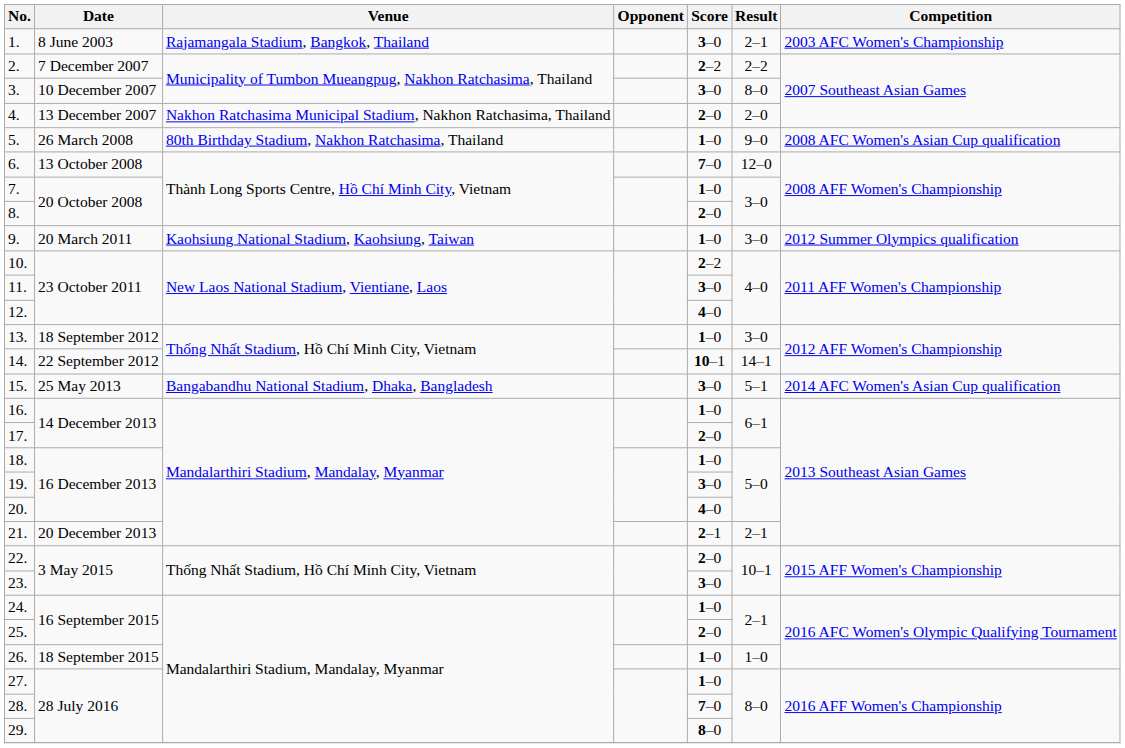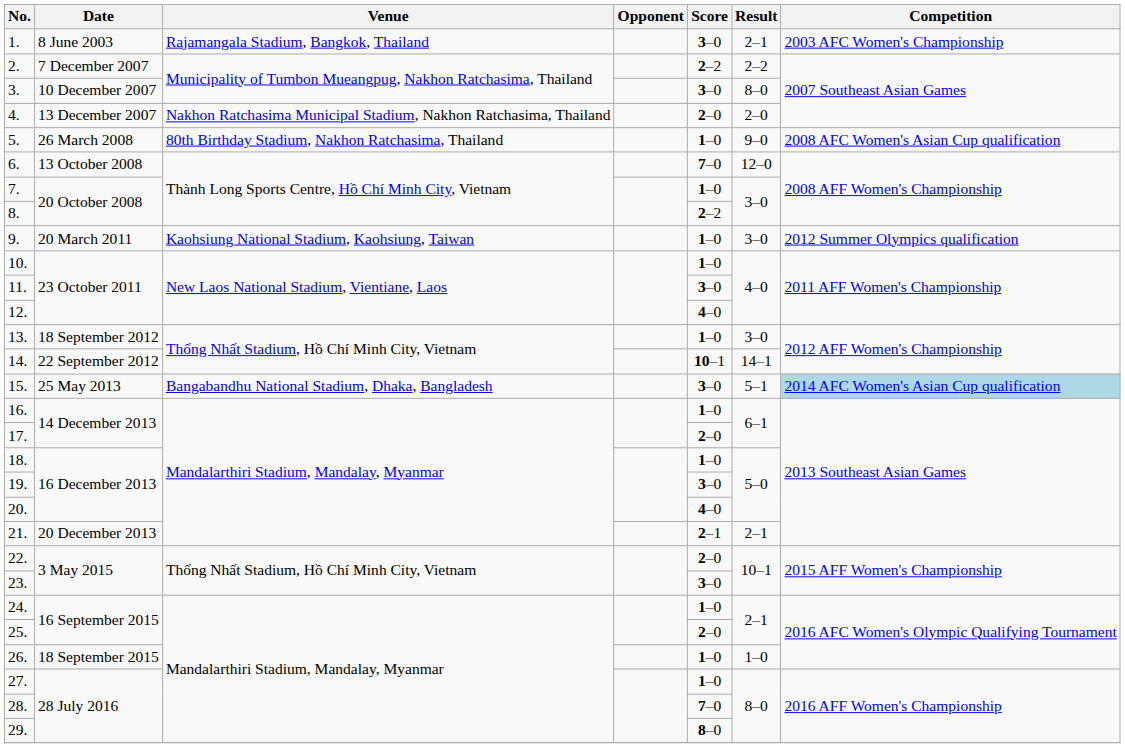 <table class="wikitable">
 <tr>
 <th>No.</th>
 <th>Date</th>
 <th>Venue</th>
 <th>Opponent</th>
 <th>Score</th>
 <th>Result</th>
 <th>Competition</th>
 </tr>
 <tr>
 <td>1.</td>
 <td>8 June 2003</td>
 <td><a href='#'>Rajamangala Stadium</a>, <a href='#'>Bangkok</a>, <a href='#'>Thailand</a></td>
 <td></td>
 <td align=center><strong>3</strong>–0</td>
 <td align=center>2–1</td>
 <td><a href='#'>2003 AFC Women's Championship</a></td>
 </tr>
 <tr>
 <td>2.</td>
 <td>7 December 2007</td>
 <td rowspan=2><a href='#'>Municipality of Tumbon Mueangpug</a>, <a href='#'>Nakhon Ratchasima</a>, Thailand</td>
 <td></td>
 <td align=center><strong>2</strong>–2</td>
 <td align=center>2–2</td>
 <td rowspan=3><a href='#'>2007 Southeast Asian Games</a></td>
 </tr>
 <tr>
 <td>3.</td>
 <td>10 December 2007</td>
 <td></td>
 <td align=center><strong>3</strong>–0</td>
 <td align=center>8–0</td>
 </tr>
 <tr>
 <td>4.</td>
 <td>13 December 2007</td>
 <td><a href='#'>Nakhon Ratchasima Municipal Stadium</a>, Nakhon Ratchasima, Thailand</td>
 <td></td>
 <td align=center><strong>2</strong>–0</td>
 <td align=center>2–0</td>
 </tr>
 <tr>
 <td>5.</td>
 <td>26 March 2008</td>
 <td><a href='#'>80th Birthday Stadium</a>, <a href='#'>Nakhon Ratchasima</a>, Thailand</td>
 <td></td>
 <td align=center><strong>1</strong>–0</td>
 <td align=center>9–0</td>
 <td><a href='#'>2008 AFC Women's Asian Cup qualification</a></td>
 </tr>
 <tr>
 <td>6.</td>
 <td>13 October 2008</td>
 <td rowspan=3>Thành Long Sports Centre, <a href='#'>Hồ Chí Minh City</a>, Vietnam</td>
 <td></td>
 <td align=center><strong>7</strong>–0</td>
 <td align=center>12–0</td>
 <td rowspan=3><a href='#'>2008 AFF Women's Championship</a></td>
 </tr>
 <tr>
 <td>7.</td>
 <td rowspan=2>20 October 2008</td>
 <td rowspan=2></td>
 <td align=center><strong>1</strong>–0</td>
 <td rowspan=2 align=center>3–0</td>
 </tr>
 <tr>
 <td>8.</td>
-<td align=center><strong>2</strong>–0</td>
+<td align=center><strong>2</strong>–2</td>
 </tr>
 <tr>
 <td>9.</td>
 <td>20 March 2011</td>
 <td><a href='#'>Kaohsiung National Stadium</a>, <a href='#'>Kaohsiung</a>, <a href='#'>Taiwan</a></td>
 <td></td>
 <td align=center><strong>1</strong>–0</td>
 <td align=center>3–0</td>
 <td><a href='#'>2012 Summer Olympics qualification</a></td>
 </tr>
 <tr>
 <td>10.</td>
 <td rowspan=3>23 October 2011</td>
 <td rowspan=3><a href='#'>New Laos National Stadium</a>, <a href='#'>Vientiane</a>, <a href='#'>Laos</a></td>
 <td rowspan=3></td>
-<td align=center><strong>2</strong>–2</td>
+<td align=center><strong>1</strong>–0</td>
 <td rowspan=3 align=center>4–0</td>
 <td rowspan=3><a href='#'>2011 AFF Women's Championship</a></td>
 </tr>
 <tr>
 <td>11.</td>
 <td align=center><strong>3</strong>–0</td>
 </tr>
 <tr>
 <td>12.</td>
 <td align=center><strong>4</strong>–0</td>
 </tr>
 <tr>
 <td>13.</td>
 <td>18 September 2012</td>
 <td rowspan=2><a href='#'>Thống Nhất Stadium</a>, Hồ Chí Minh City, Vietnam</td>
 <td></td>
 <td align=center><strong>1</strong>–0</td>
 <td align=center>3–0</td>
 <td rowspan=2><a href='#'>2012 AFF Women's Championship</a></td>
 </tr>
 <tr>
 <td>14.</td>
 <td>22 September 2012</td>
 <td></td>
 <td align=center><strong>10</strong>–1</td>
 <td align=center>14–1</td>
 </tr>
 <tr>
 <td>15.</td>
 <td>25 May 2013</td>
 <td><a href='#'>Bangabandhu National Stadium</a>, <a href='#'>Dhaka</a>, <a href='#'>Bangladesh</a></td>
 <td></td>
 <td align=center><strong>3</strong>–0</td>
 <td align=center>5–1</td>
-<td><a href='#'>2014 AFC Women's Asian Cup qualification</a></td>
+<td style="background: lightblue;"><a href='#'>2014 AFC Women's Asian Cup qualification</a></td>
 </tr>
 <tr>
 <td>16.</td>
 <td rowspan="2">14 December 2013</td>
 <td rowspan="6"><a href='#'>Mandalarthiri Stadium</a>, <a href='#'>Mandalay</a>, <a href='#'>Myanmar</a></td>
 <td rowspan="2"></td>
 <td align=center><strong>1</strong>–0</td>
 <td rowspan="2" align=center>6–1</td>
 <td rowspan="6"><a href='#'>2013 Southeast Asian Games</a></td>
 </tr>
 <tr>
 <td>17.</td>
 <td align=center><strong>2</strong>–0</td>
 </tr>
 <tr>
 <td>18.</td>
 <td rowspan="3">16 December 2013</td>
 <td rowspan="3"></td>
 <td align=center><strong>1</strong>–0</td>
 <td rowspan="3" align=center>5–0</td>
 </tr>
 <tr>
 <td>19.</td>
 <td align=center><strong>3</strong>–0</td>
 </tr>
 <tr>
 <td>20.</td>
 <td align=center><strong>4</strong>–0</td>
 </tr>
 <tr>
 <td>21.</td>
 <td>20 December 2013</td>
 <td></td>
 <td align=center><strong>2</strong>–1</td>
 <td align=center>2–1</td>
 </tr>
 <tr>
 <td>22.</td>
 <td rowspan=2>3 May 2015</td>
 <td rowspan=2>Thống Nhất Stadium, Hồ Chí Minh City, Vietnam</td>
 <td rowspan=2></td>
 <td align=center><strong>2</strong>–0</td>
 <td rowspan=2 align=center>10–1</td>
 <td rowspan=2><a href='#'>2015 AFF Women's Championship</a></td>
 </tr>
 <tr>
 <td>23.</td>
 <td align=center><strong>3</strong>–0</td>
 </tr>
 <tr>
 <td>24.</td>
 <td rowspan=2>16 September 2015</td>
 <td rowspan=6>Mandalarthiri Stadium, Mandalay, Myanmar</td>
 <td rowspan=2></td>
 <td align=center><strong>1</strong>–0</td>
 <td rowspan=2 align=center>2–1</td>
 <td rowspan=3><a href='#'>2016 AFC Women's Olympic Qualifying Tournament</a></td>
 </tr>
 <tr>
 <td>25.</td>
 <td align=center><strong>2</strong>–0</td>
 </tr>
 <tr>
 <td>26.</td>
 <td>18 September 2015</td>
 <td></td>
 <td align=center><strong>1</strong>–0</td>
 <td align=center>1–0</td>
 </tr>
 <tr>
 <td>27.</td>
 <td rowspan=3>28 July 2016</td>
 <td rowspan=3></td>
 <td align=center><strong>1</strong>–0</td>
 <td rowspan=3 align=center>8–0</td>
 <td rowspan=3><a href='#'>2016 AFF Women's Championship</a></td>
 </tr>
 <tr>
 <td>28.</td>
 <td align=center><strong>7</strong>–0</td>
 </tr>
 <tr>
 <td>29.</td>
 <td align=center><strong>8</strong>–0</td>
 </tr>
 <tr>
 </tr>
 </table>
